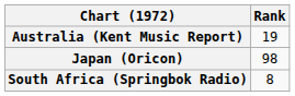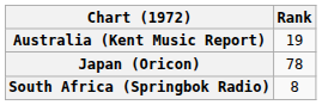 <table class="wikitable sortable plainrowheaders" style="text-align:center">
 <tr>
 <th>Chart (1972)</th>
 <th>Rank</th>
 </tr>
 <tr>
 <th scope="row">Australia (Kent Music Report)</th>
 <td>19</td>
 </tr>
 <tr>
 <th scope="row">Japan (Oricon)</th>
-<td>98</td>
+<td>78</td>
 </tr>
 <tr>
 <th scope="row">South Africa (Springbok Radio)</th>
 <td>8</td>
 </tr>
 </table>
